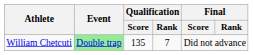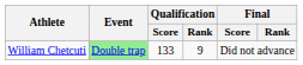 <table class="wikitable" style="font-size:90%">
 <tr>
 <th rowspan="2">Athlete</th>
 <th rowspan="2">Event</th>
 <th colspan="2">Qualification</th>
 <th colspan="2">Final</th>
 </tr>
 <tr style="font-size:95%">
 <th>Score</th>
 <th>Rank</th>
 <th>Score</th>
 <th>Rank</th>
 </tr>
 <tr align=center>
 <td align="left"><a href='#'>William Chetcuti</a></td>
 <td align=left style="background: lightgreen;"><a href='#'>Double trap</a></td>
-<td>135</td>
-<td>7</td>
+<td>133</td>
+<td>9</td>
 <td colspan=2>Did not advance</td>
 </tr>
 </table>
